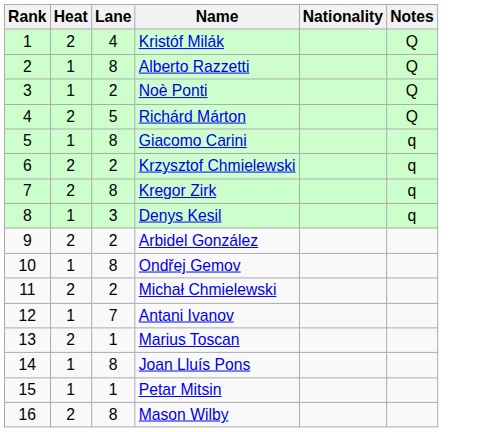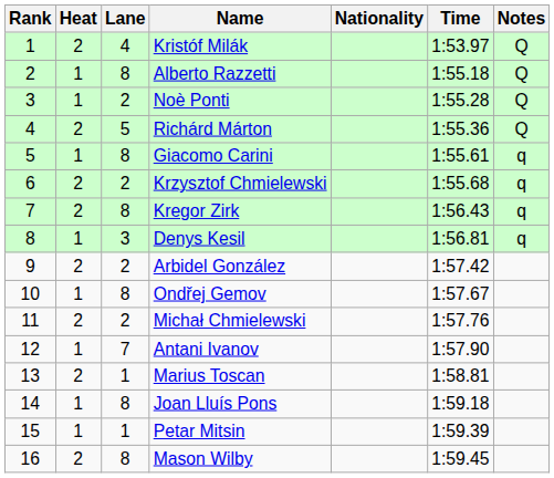 <table class="wikitable sortable" style="text-align:center">
 <tr>
 <th>Rank</th>
 <th>Heat</th>
 <th>Lane</th>
 <th>Name</th>
 <th>Nationality</th>
+<th>Time</th>
 <th>Notes</th>
 </tr>
 <tr bgcolor=ccffcc>
 <td>1</td>
 <td>2</td>
 <td>4</td>
 <td align=left><a href='#'>Kristóf Milák</a></td>
 <td align=left></td>
+<td>1:53.97</td>
 <td>Q</td>
 </tr>
 <tr bgcolor=ccffcc>
 <td>2</td>
 <td>1</td>
 <td>8</td>
 <td align=left><a href='#'>Alberto Razzetti</a></td>
 <td align=left></td>
+<td>1:55.18</td>
 <td>Q</td>
 </tr>
 <tr bgcolor=ccffcc>
 <td>3</td>
 <td>1</td>
 <td>2</td>
 <td align=left><a href='#'>Noè Ponti</a></td>
 <td align=left></td>
+<td>1:55.28</td>
 <td>Q</td>
 </tr>
 <tr bgcolor=ccffcc>
 <td>4</td>
 <td>2</td>
 <td>5</td>
 <td align=left><a href='#'>Richárd Márton</a></td>
 <td align=left></td>
+<td>1:55.36</td>
 <td>Q</td>
 </tr>
 <tr bgcolor=ccffcc>
 <td>5</td>
 <td>1</td>
 <td>8</td>
 <td align=left><a href='#'>Giacomo Carini</a></td>
 <td align=left></td>
+<td>1:55.61</td>
 <td>q</td>
 </tr>
 <tr bgcolor=ccffcc>
 <td>6</td>
 <td>2</td>
 <td>2</td>
 <td align=left><a href='#'>Krzysztof Chmielewski</a></td>
 <td align=left></td>
+<td>1:55.68</td>
 <td>q</td>
 </tr>
 <tr bgcolor=ccffcc>
 <td>7</td>
 <td>2</td>
 <td>8</td>
 <td align=left><a href='#'>Kregor Zirk</a></td>
 <td align=left></td>
+<td>1:56.43</td>
 <td>q</td>
 </tr>
 <tr bgcolor=ccffcc>
 <td>8</td>
 <td>1</td>
 <td>3</td>
 <td align=left><a href='#'>Denys Kesil</a></td>
 <td align=left></td>
+<td>1:56.81</td>
 <td>q</td>
 </tr>
 <tr>
 <td>9</td>
 <td>2</td>
 <td>2</td>
 <td align=left><a href='#'>Arbidel González</a></td>
 <td align=left></td>
+<td>1:57.42</td>
 <td></td>
 </tr>
 <tr>
 <td>10</td>
 <td>1</td>
 <td>8</td>
 <td align=left><a href='#'>Ondřej Gemov</a></td>
 <td align=left></td>
+<td>1:57.67</td>
 <td></td>
 </tr>
 <tr>
 <td>11</td>
 <td>2</td>
 <td>2</td>
 <td align=left><a href='#'>Michał Chmielewski</a></td>
 <td align=left></td>
+<td>1:57.76</td>
 <td></td>
 </tr>
 <tr>
 <td>12</td>
 <td>1</td>
 <td>7</td>
 <td align=left><a href='#'>Antani Ivanov</a></td>
 <td align=left></td>
+<td>1:57.90</td>
 <td></td>
 </tr>
 <tr>
 <td>13</td>
 <td>2</td>
 <td>1</td>
 <td align=left><a href='#'>Marius Toscan</a></td>
 <td align=left></td>
+<td>1:58.81</td>
 <td></td>
 </tr>
 <tr>
 <td>14</td>
 <td>1</td>
 <td>8</td>
 <td align=left><a href='#'>Joan Lluís Pons</a></td>
 <td align=left></td>
+<td>1:59.18</td>
 <td></td>
 </tr>
 <tr>
 <td>15</td>
 <td>1</td>
 <td>1</td>
 <td align=left><a href='#'>Petar Mitsin</a></td>
 <td align=left></td>
+<td>1:59.39</td>
 <td></td>
 </tr>
 <tr>
 <td>16</td>
 <td>2</td>
 <td>8</td>
 <td align=left><a href='#'>Mason Wilby</a></td>
 <td align=left></td>
+<td>1:59.45</td>
 <td></td>
 </tr>
 </table>
